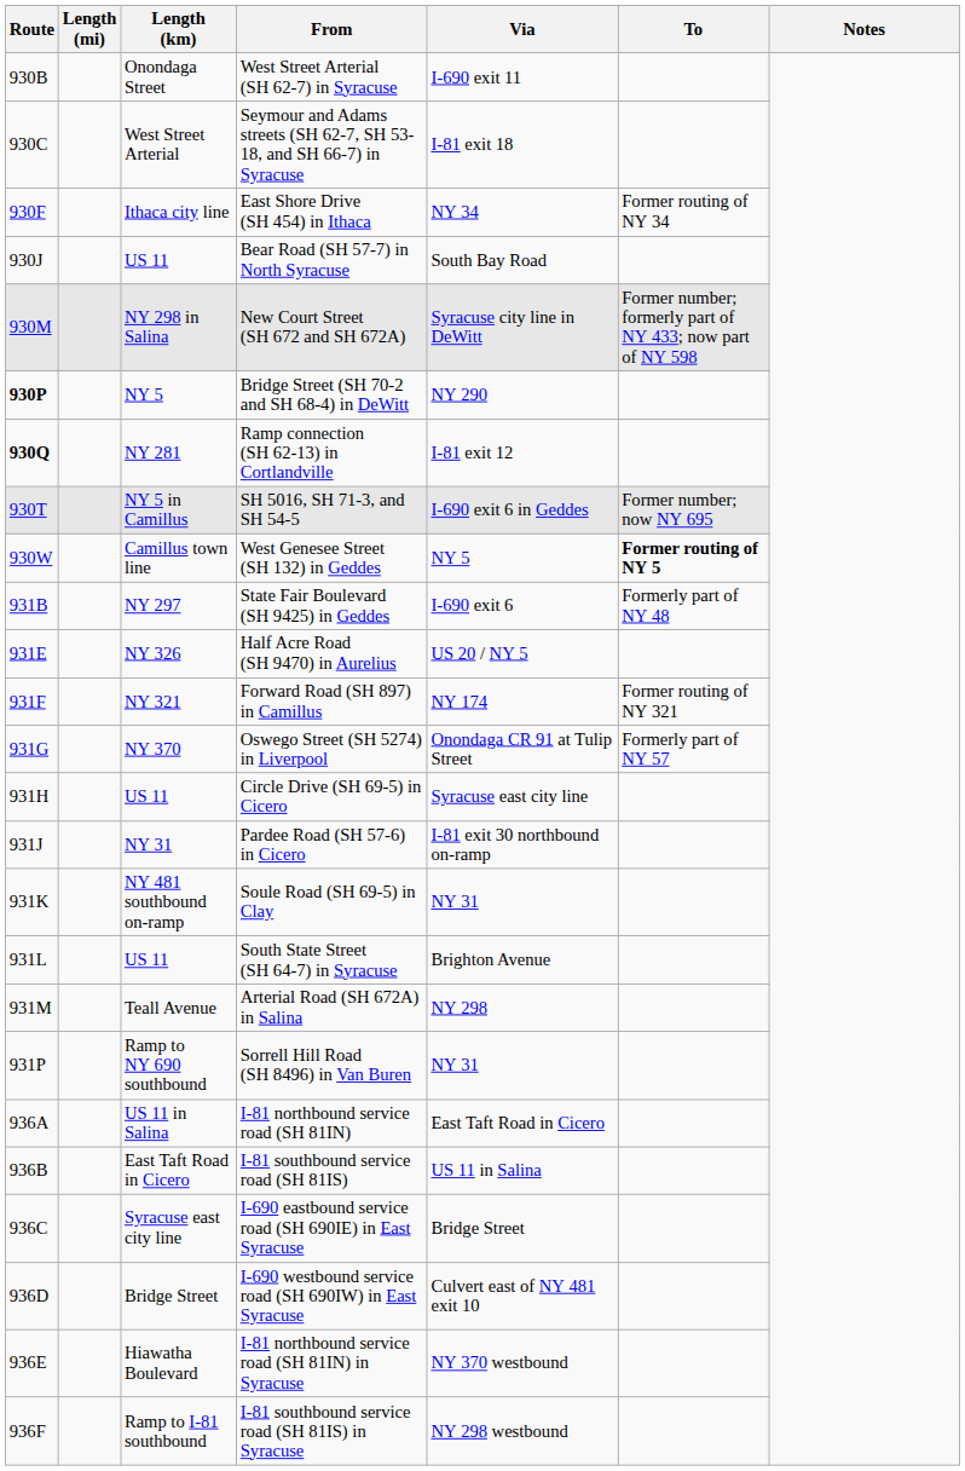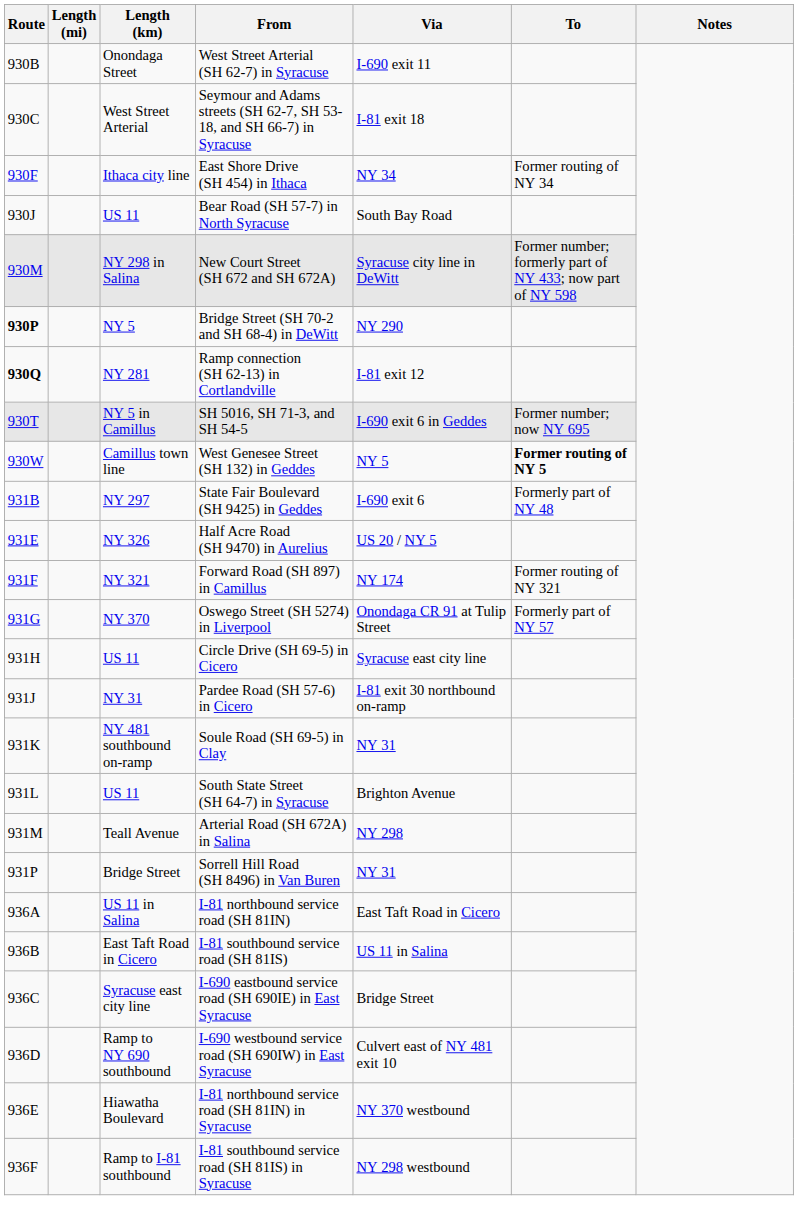 <table class="wikitable sortable">
 <tr>
 <th>Route</th>
 <th>Length<br>(mi)</th>
 <th>Length<br>(km)</th>
 <th>From</th>
 <th width="20%">Via</th>
 <th>To</th>
 <th width="20%">Notes</th>
 </tr>
 <tr>
 <td id="30B">930B</td>
 <td></td>
 <td>Onondaga Street</td>
 <td>West Street Arterial (SH 62-7) in <a href='#'>Syracuse</a></td>
 <td><a href='#'>I-690</a> exit 11</td>
 <td></td>
 </tr>
 <tr>
 <td id="30C">930C</td>
 <td></td>
 <td>West Street Arterial</td>
 <td>Seymour and Adams streets (SH 62-7, SH 53-18, and SH 66-7) in <a href='#'>Syracuse</a></td>
 <td><a href='#'>I-81</a> exit 18</td>
 <td></td>
 </tr>
 <tr>
 <td><a href='#'>930F</a></td>
 <td></td>
 <td><a href='#'>Ithaca city</a> line</td>
 <td>East Shore Drive (SH 454) in <a href='#'>Ithaca</a></td>
 <td><a href='#'>NY&nbsp;34</a></td>
 <td>Former routing of NY 34</td>
 </tr>
 <tr>
 <td id="30J">930J</td>
 <td></td>
 <td><a href='#'>US 11</a></td>
 <td>Bear Road (SH 57-7) in <a href='#'>North Syracuse</a></td>
 <td>South Bay Road</td>
 <td></td>
 </tr>
 <tr style="background-color:#e7e7e7">
 <td><a href='#'>930M</a></td>
 <td></td>
 <td><a href='#'>NY&nbsp;298</a> in <a href='#'>Salina</a></td>
 <td>New Court Street (SH 672 and SH 672A)</td>
 <td><a href='#'>Syracuse</a> city line in <a href='#'>DeWitt</a></td>
 <td>Former number; formerly part of <a href='#'>NY&nbsp;433</a>; now part of <a href='#'>NY&nbsp;598</a></td>
 </tr>
 <tr>
 <td id="30P"><strong>930P</strong></td>
 <td></td>
 <td><a href='#'>NY&nbsp;5</a></td>
 <td>Bridge Street (SH 70-2 and SH 68-4) in <a href='#'>DeWitt</a></td>
 <td><a href='#'>NY&nbsp;290</a></td>
 <td></td>
 </tr>
 <tr>
 <td id="30Q"><strong>930Q</strong></td>
 <td></td>
 <td><a href='#'>NY&nbsp;281</a></td>
 <td>Ramp connection (SH 62-13) in <a href='#'>Cortlandville</a></td>
 <td><a href='#'>I-81</a> exit 12</td>
 <td></td>
 </tr>
 <tr style="background-color:#e7e7e7">
 <td><a href='#'>930T</a></td>
 <td></td>
 <td><a href='#'>NY&nbsp;5</a> in <a href='#'>Camillus</a></td>
 <td>SH 5016, SH 71-3, and SH 54-5</td>
 <td><a href='#'>I-690</a> exit 6 in <a href='#'>Geddes</a></td>
 <td>Former number; now <a href='#'>NY&nbsp;695</a></td>
 </tr>
 <tr>
 <td><a href='#'>930W</a></td>
 <td></td>
 <td><a href='#'>Camillus</a> town line</td>
 <td>West Genesee Street (SH 132) in <a href='#'>Geddes</a></td>
 <td><a href='#'>NY&nbsp;5</a></td>
 <td><strong>Former routing of NY 5</strong></td>
 </tr>
 <tr>
 <td><a href='#'>931B</a></td>
 <td></td>
 <td><a href='#'>NY&nbsp;297</a></td>
 <td>State Fair Boulevard (SH 9425) in <a href='#'>Geddes</a></td>
 <td><a href='#'>I-690</a> exit 6</td>
 <td>Formerly part of <a href='#'>NY&nbsp;48</a></td>
 </tr>
 <tr>
 <td><a href='#'>931E</a></td>
 <td></td>
 <td><a href='#'>NY&nbsp;326</a></td>
 <td>Half Acre Road (SH 9470) in <a href='#'>Aurelius</a></td>
 <td><a href='#'>US 20</a> / <a href='#'>NY&nbsp;5</a></td>
 <td></td>
 </tr>
 <tr>
 <td><a href='#'>931F</a></td>
 <td></td>
 <td><a href='#'>NY&nbsp;321</a></td>
 <td>Forward Road (SH 897) in <a href='#'>Camillus</a></td>
 <td><a href='#'>NY&nbsp;174</a></td>
 <td>Former routing of NY 321</td>
 </tr>
 <tr>
 <td><a href='#'>931G</a></td>
 <td></td>
 <td><a href='#'>NY&nbsp;370</a></td>
 <td>Oswego Street (SH 5274) in <a href='#'>Liverpool</a></td>
 <td><a href='#'>Onondaga CR 91</a> at Tulip Street</td>
 <td>Formerly part of <a href='#'>NY&nbsp;57</a></td>
 </tr>
 <tr>
 <td id="31H">931H</td>
 <td></td>
 <td><a href='#'>US 11</a></td>
 <td>Circle Drive (SH 69-5) in <a href='#'>Cicero</a></td>
 <td><a href='#'>Syracuse</a> east city line</td>
 <td></td>
 </tr>
 <tr>
 <td id="31J">931J</td>
 <td></td>
 <td><a href='#'>NY&nbsp;31</a></td>
 <td>Pardee Road (SH 57-6) in <a href='#'>Cicero</a></td>
 <td><a href='#'>I-81</a> exit 30 northbound on-ramp</td>
 <td></td>
 </tr>
 <tr>
 <td id="31K">931K</td>
 <td></td>
 <td><a href='#'>NY&nbsp;481</a> southbound on-ramp</td>
 <td>Soule Road (SH 69-5) in <a href='#'>Clay</a></td>
 <td><a href='#'>NY&nbsp;31</a></td>
 <td></td>
 </tr>
 <tr>
 <td id="31L">931L</td>
 <td></td>
 <td><a href='#'>US 11</a></td>
 <td>South State Street (SH 64-7) in <a href='#'>Syracuse</a></td>
 <td>Brighton Avenue</td>
 <td></td>
 </tr>
 <tr>
 <td id="31M">931M</td>
 <td></td>
 <td>Teall Avenue</td>
 <td>Arterial Road (SH 672A) in <a href='#'>Salina</a></td>
 <td><a href='#'>NY&nbsp;298</a></td>
 <td></td>
 </tr>
 <tr>
 <td id="31P">931P</td>
 <td></td>
-<td>Ramp to <a href='#'>NY&nbsp;690</a> southbound</td>
+<td>Bridge Street</td>
 <td>Sorrell Hill Road (SH 8496) in <a href='#'>Van Buren</a></td>
 <td><a href='#'>NY&nbsp;31</a></td>
 <td></td>
 </tr>
 <tr>
 <td id="36A">936A</td>
 <td></td>
 <td><a href='#'>US 11</a> in <a href='#'>Salina</a></td>
 <td><a href='#'>I-81</a> northbound service road (SH 81IN)</td>
 <td>East Taft Road in <a href='#'>Cicero</a></td>
 <td></td>
 </tr>
 <tr>
 <td id="36B">936B</td>
 <td></td>
 <td>East Taft Road in <a href='#'>Cicero</a></td>
 <td><a href='#'>I-81</a> southbound service road (SH 81IS)</td>
 <td><a href='#'>US 11</a> in <a href='#'>Salina</a></td>
 <td></td>
 </tr>
 <tr>
 <td id="36C">936C</td>
 <td></td>
 <td><a href='#'>Syracuse</a> east city line</td>
 <td><a href='#'>I-690</a> eastbound service road (SH 690IE) in <a href='#'>East Syracuse</a></td>
 <td>Bridge Street</td>
 <td></td>
 </tr>
 <tr>
 <td id="36D">936D</td>
 <td></td>
-<td>Bridge Street</td>
+<td>Ramp to <a href='#'>NY&nbsp;690</a> southbound</td>
 <td><a href='#'>I-690</a> westbound service road (SH 690IW) in <a href='#'>East Syracuse</a></td>
 <td>Culvert east of <a href='#'>NY&nbsp;481</a> exit 10</td>
 <td></td>
 </tr>
 <tr>
 <td id="36E">936E</td>
 <td></td>
 <td>Hiawatha Boulevard</td>
 <td><a href='#'>I-81</a> northbound service road (SH 81IN) in <a href='#'>Syracuse</a></td>
 <td><a href='#'>NY&nbsp;370</a> westbound</td>
 <td></td>
 </tr>
 <tr>
 <td id="36F">936F</td>
 <td></td>
 <td>Ramp to <a href='#'>I-81</a> southbound</td>
 <td><a href='#'>I-81</a> southbound service road (SH 81IS) in <a href='#'>Syracuse</a></td>
 <td><a href='#'>NY&nbsp;298</a> westbound</td>
 <td></td>
 </tr>
 </table>
